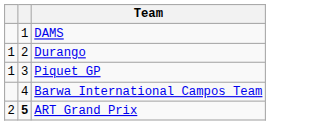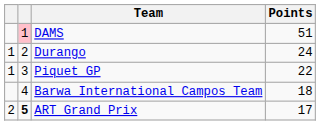 <table class="wikitable" style="font-size: 85%;">
 <tr>
 <th></th>
 <th></th>
 <th>Team</th>
+<th>Points</th>
 </tr>
 <tr>
 <td align="left"></td>
-<td align="center">1</td>
+<td align="center" style="background: pink;">1</td>
 <td> <a href='#'>DAMS</a></td>
+<td align="right">51</td>
 </tr>
 <tr>
 <td align="left"> 1</td>
 <td align="center">2</td>
 <td> <a href='#'>Durango</a></td>
+<td align="right">24</td>
 </tr>
 <tr>
 <td align="left"> 1</td>
 <td align="center">3</td>
 <td> <a href='#'>Piquet GP</a></td>
+<td align="right">22</td>
 </tr>
 <tr>
 <td align="left"></td>
 <td align="center">4</td>
 <td> <a href='#'>Barwa International Campos Team</a></td>
+<td align="right">18</td>
 </tr>
 <tr>
 <td align="left"> 2</td>
 <td align="center"><strong>5</strong></td>
 <td> <a href='#'>ART Grand Prix</a></td>
+<td align="right">17</td>
 </tr>
 </table>
